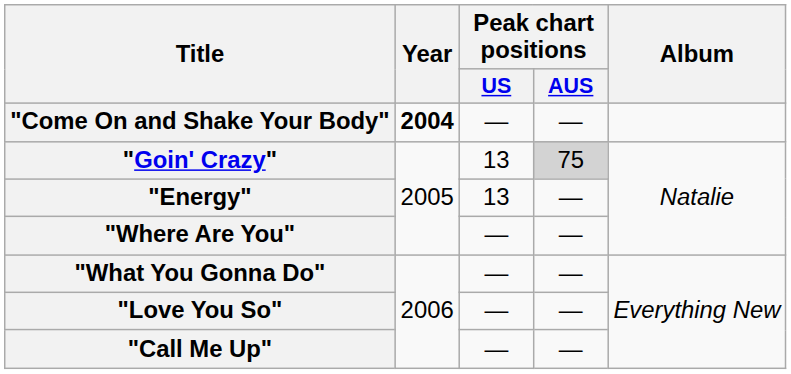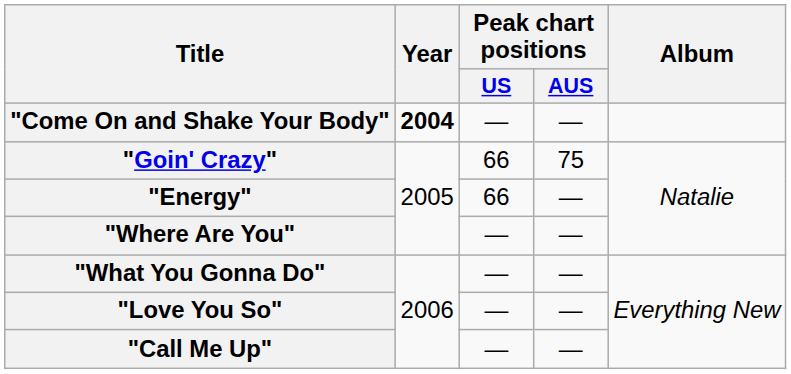 <table class="wikitable plainrowheaders" style="text-align:center;">
 <tr>
 <th scope="col" rowspan="2">Title</th>
 <th scope="col" rowspan="2">Year</th>
 <th scope="col" colspan="2">Peak chart positions</th>
 <th scope="col" rowspan="2">Album</th>
 </tr>
 <tr>
 <th scope="col" style="width:3em;font-size:90%;"><a href='#'>US</a><br></th>
 <th scope="col" style="width:3em;font-size:90%;"><a href='#'>AUS</a><br></th>
 </tr>
 <tr>
 <th scope="row">"Come On and Shake Your Body"<br></th>
 <td><strong>2004</strong></td>
 <td>—</td>
 <td>—</td>
 <td></td>
 </tr>
 <tr>
 <th scope="row">"<a href='#'>Goin' Crazy</a>"</th>
 <td rowspan="3">2005</td>
-<td>13</td>
-<td style="background: lightgrey;">75</td>
+<td>66</td>
+<td>75</td>
 <td rowspan="3"><em>Natalie</em></td>
 </tr>
 <tr>
 <th scope="row">"Energy"<br></th>
-<td>13</td>
+<td>66</td>
 <td>—</td>
 </tr>
 <tr>
 <th scope="row">"Where Are You"<br></th>
 <td>—</td>
 <td>—</td>
 </tr>
 <tr>
 <th scope="row">"What You Gonna Do"<br></th>
 <td rowspan="3">2006</td>
 <td>—</td>
 <td>—</td>
 <td rowspan="3"><em>Everything New</em></td>
 </tr>
 <tr>
 <th scope="row">"Love You So"</th>
 <td>—</td>
 <td>—</td>
 </tr>
 <tr>
 <th scope="row">"Call Me Up"</th>
 <td>—</td>
 <td>—</td>
 </tr>
 </table>
